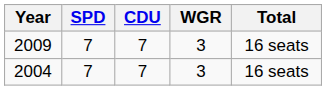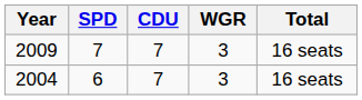 <table class="wikitable" width="300">
 <tr>
 <th>Year</th>
 <th><a href='#'>SPD</a></th>
 <th><a href='#'>CDU</a></th>
 <th>WGR</th>
 <th>Total</th>
 </tr>
 <tr align="center">
 <td>2009</td>
 <td>7</td>
 <td>7</td>
 <td>3</td>
 <td>16 seats</td>
 </tr>
 <tr align="center">
 <td>2004</td>
-<td>7</td>
+<td>6</td>
 <td>7</td>
 <td>3</td>
 <td>16 seats</td>
 </tr>
 </table>
